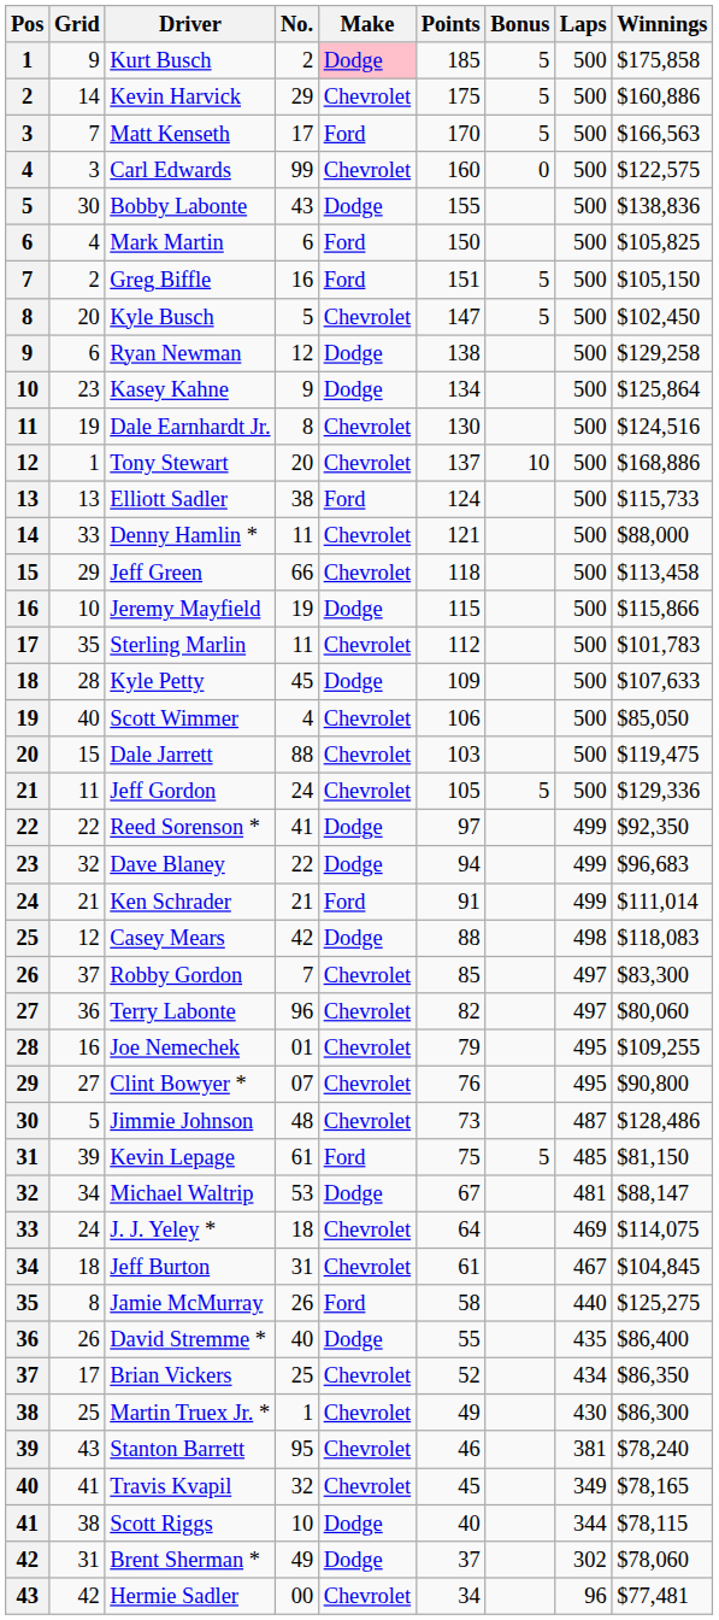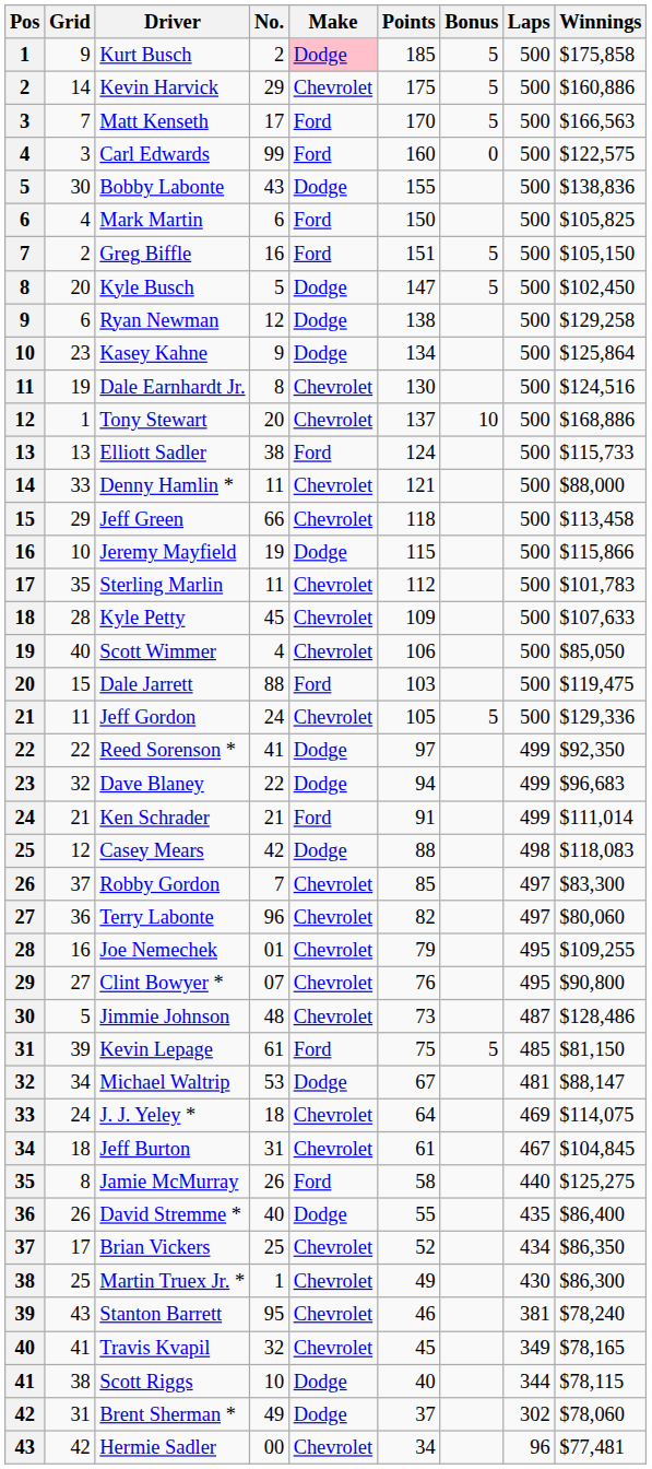 <table class="sortable wikitable" style="font-size:95%">
 <tr>
 <th>Pos</th>
 <th>Grid</th>
 <th>Driver</th>
 <th>No.</th>
 <th>Make</th>
 <th>Points</th>
 <th>Bonus</th>
 <th>Laps</th>
 <th>Winnings</th>
 </tr>
 <tr>
 <th>1</th>
 <td align="right">9</td>
 <td><a href='#'>Kurt Busch</a></td>
 <td align="right">2</td>
 <td style="background: pink;"><a href='#'>Dodge</a></td>
 <td align="right">185</td>
 <td align="right">5</td>
 <td align="right">500</td>
 <td>$175,858</td>
 </tr>
 <tr>
 <th>2</th>
 <td align="right">14</td>
 <td><a href='#'>Kevin Harvick</a></td>
 <td align="right">29</td>
 <td><a href='#'>Chevrolet</a></td>
 <td align="right">175</td>
 <td align="right">5</td>
 <td align="right">500</td>
 <td>$160,886</td>
 </tr>
 <tr>
 <th>3</th>
 <td align="right">7</td>
 <td><a href='#'>Matt Kenseth</a></td>
 <td align="right">17</td>
 <td><a href='#'>Ford</a></td>
 <td align="right">170</td>
 <td align="right">5</td>
 <td align="right">500</td>
 <td>$166,563</td>
 </tr>
 <tr>
 <th>4</th>
 <td align="right">3</td>
 <td><a href='#'>Carl Edwards</a></td>
 <td align="right">99</td>
-<td><a href='#'>Chevrolet</a></td>
+<td><a href='#'>Ford</a></td>
 <td align="right">160</td>
 <td align="right">0</td>
 <td align="right">500</td>
 <td>$122,575</td>
 </tr>
 <tr>
 <th>5</th>
 <td align="right">30</td>
 <td><a href='#'>Bobby Labonte</a></td>
 <td align="right">43</td>
 <td><a href='#'>Dodge</a></td>
 <td align="right">155</td>
 <td></td>
 <td align="right">500</td>
 <td>$138,836</td>
 </tr>
 <tr>
 <th>6</th>
 <td align="right">4</td>
 <td><a href='#'>Mark Martin</a></td>
 <td align="right">6</td>
 <td><a href='#'>Ford</a></td>
 <td align="right">150</td>
 <td></td>
 <td align="right">500</td>
 <td>$105,825</td>
 </tr>
 <tr>
 <th>7</th>
 <td align="right">2</td>
 <td><a href='#'>Greg Biffle</a></td>
 <td align="right">16</td>
 <td><a href='#'>Ford</a></td>
 <td align="right">151</td>
 <td align="right">5</td>
 <td align="right">500</td>
 <td>$105,150</td>
 </tr>
 <tr>
 <th>8</th>
 <td align="right">20</td>
 <td><a href='#'>Kyle Busch</a></td>
 <td align="right">5</td>
-<td><a href='#'>Chevrolet</a></td>
+<td><a href='#'>Dodge</a></td>
 <td align="right">147</td>
 <td align="right">5</td>
 <td align="right">500</td>
 <td>$102,450</td>
 </tr>
 <tr>
 <th>9</th>
 <td align="right">6</td>
 <td><a href='#'>Ryan Newman</a></td>
 <td align="right">12</td>
 <td><a href='#'>Dodge</a></td>
 <td align="right">138</td>
 <td></td>
 <td align="right">500</td>
 <td>$129,258</td>
 </tr>
 <tr>
 <th>10</th>
 <td align="right">23</td>
 <td><a href='#'>Kasey Kahne</a></td>
 <td align="right">9</td>
 <td><a href='#'>Dodge</a></td>
 <td align="right">134</td>
 <td></td>
 <td align="right">500</td>
 <td>$125,864</td>
 </tr>
 <tr>
 <th>11</th>
 <td align="right">19</td>
 <td><a href='#'>Dale Earnhardt Jr.</a></td>
 <td align="right">8</td>
 <td><a href='#'>Chevrolet</a></td>
 <td align="right">130</td>
 <td></td>
 <td align="right">500</td>
 <td>$124,516</td>
 </tr>
 <tr>
 <th>12</th>
 <td align="right">1</td>
 <td><a href='#'>Tony Stewart</a></td>
 <td align="right">20</td>
 <td><a href='#'>Chevrolet</a></td>
 <td align="right">137</td>
 <td align="right">10</td>
 <td align="right">500</td>
 <td>$168,886</td>
 </tr>
 <tr>
 <th>13</th>
 <td align="right">13</td>
 <td><a href='#'>Elliott Sadler</a></td>
 <td align="right">38</td>
 <td><a href='#'>Ford</a></td>
 <td align="right">124</td>
 <td></td>
 <td align="right">500</td>
 <td>$115,733</td>
 </tr>
 <tr>
 <th>14</th>
 <td align="right">33</td>
 <td><a href='#'>Denny Hamlin</a> *</td>
 <td align="right">11</td>
 <td><a href='#'>Chevrolet</a></td>
 <td align="right">121</td>
 <td></td>
 <td align="right">500</td>
 <td>$88,000</td>
 </tr>
 <tr>
 <th>15</th>
 <td align="right">29</td>
 <td><a href='#'>Jeff Green</a></td>
 <td align="right">66</td>
 <td><a href='#'>Chevrolet</a></td>
 <td align="right">118</td>
 <td></td>
 <td align="right">500</td>
 <td>$113,458</td>
 </tr>
 <tr>
 <th>16</th>
 <td align="right">10</td>
 <td><a href='#'>Jeremy Mayfield</a></td>
 <td align="right">19</td>
 <td><a href='#'>Dodge</a></td>
 <td align="right">115</td>
 <td></td>
 <td align="right">500</td>
 <td>$115,866</td>
 </tr>
 <tr>
 <th>17</th>
 <td align="right">35</td>
 <td><a href='#'>Sterling Marlin</a></td>
 <td align="right">11</td>
 <td><a href='#'>Chevrolet</a></td>
 <td align="right">112</td>
 <td></td>
 <td align="right">500</td>
 <td>$101,783</td>
 </tr>
 <tr>
 <th>18</th>
 <td align="right">28</td>
 <td><a href='#'>Kyle Petty</a></td>
 <td align="right">45</td>
-<td><a href='#'>Dodge</a></td>
+<td><a href='#'>Chevrolet</a></td>
 <td align="right">109</td>
 <td></td>
 <td align="right">500</td>
 <td>$107,633</td>
 </tr>
 <tr>
 <th>19</th>
 <td align="right">40</td>
 <td><a href='#'>Scott Wimmer</a></td>
 <td align="right">4</td>
 <td><a href='#'>Chevrolet</a></td>
 <td align="right">106</td>
 <td></td>
 <td align="right">500</td>
 <td>$85,050</td>
 </tr>
 <tr>
 <th>20</th>
 <td align="right">15</td>
 <td><a href='#'>Dale Jarrett</a></td>
 <td align="right">88</td>
-<td><a href='#'>Chevrolet</a></td>
+<td><a href='#'>Ford</a></td>
 <td align="right">103</td>
 <td></td>
 <td align="right">500</td>
 <td>$119,475</td>
 </tr>
 <tr>
 <th>21</th>
 <td align="right">11</td>
 <td><a href='#'>Jeff Gordon</a></td>
 <td align="right">24</td>
 <td><a href='#'>Chevrolet</a></td>
 <td align="right">105</td>
 <td align="right">5</td>
 <td align="right">500</td>
 <td>$129,336</td>
 </tr>
 <tr>
 <th>22</th>
 <td align="right">22</td>
 <td><a href='#'>Reed Sorenson</a> *</td>
 <td align="right">41</td>
 <td><a href='#'>Dodge</a></td>
 <td align="right">97</td>
 <td></td>
 <td align="right">499</td>
 <td>$92,350</td>
 </tr>
 <tr>
 <th>23</th>
 <td align="right">32</td>
 <td><a href='#'>Dave Blaney</a></td>
 <td align="right">22</td>
 <td><a href='#'>Dodge</a></td>
 <td align="right">94</td>
 <td></td>
 <td align="right">499</td>
 <td>$96,683</td>
 </tr>
 <tr>
 <th>24</th>
 <td align="right">21</td>
 <td><a href='#'>Ken Schrader</a></td>
 <td align="right">21</td>
 <td><a href='#'>Ford</a></td>
 <td align="right">91</td>
 <td></td>
 <td align="right">499</td>
 <td>$111,014</td>
 </tr>
 <tr>
 <th>25</th>
 <td align="right">12</td>
 <td><a href='#'>Casey Mears</a></td>
 <td align="right">42</td>
 <td><a href='#'>Dodge</a></td>
 <td align="right">88</td>
 <td></td>
 <td align="right">498</td>
 <td>$118,083</td>
 </tr>
 <tr>
 <th>26</th>
 <td align="right">37</td>
 <td><a href='#'>Robby Gordon</a></td>
 <td align="right">7</td>
 <td><a href='#'>Chevrolet</a></td>
 <td align="right">85</td>
 <td></td>
 <td align="right">497</td>
 <td>$83,300</td>
 </tr>
 <tr>
 <th>27</th>
 <td align="right">36</td>
 <td><a href='#'>Terry Labonte</a></td>
 <td align="right">96</td>
 <td><a href='#'>Chevrolet</a></td>
 <td align="right">82</td>
 <td></td>
 <td align="right">497</td>
 <td>$80,060</td>
 </tr>
 <tr>
 <th>28</th>
 <td align="right">16</td>
 <td><a href='#'>Joe Nemechek</a></td>
 <td align="right">01</td>
 <td><a href='#'>Chevrolet</a></td>
 <td align="right">79</td>
 <td></td>
 <td align="right">495</td>
 <td>$109,255</td>
 </tr>
 <tr>
 <th>29</th>
 <td align="right">27</td>
 <td><a href='#'>Clint Bowyer</a> *</td>
 <td align="right">07</td>
 <td><a href='#'>Chevrolet</a></td>
 <td align="right">76</td>
 <td></td>
 <td align="right">495</td>
 <td>$90,800</td>
 </tr>
 <tr>
 <th>30</th>
 <td align="right">5</td>
 <td><a href='#'>Jimmie Johnson</a></td>
 <td align="right">48</td>
 <td><a href='#'>Chevrolet</a></td>
 <td align="right">73</td>
 <td></td>
 <td align="right">487</td>
 <td>$128,486</td>
 </tr>
 <tr>
 <th>31</th>
 <td align="right">39</td>
 <td><a href='#'>Kevin Lepage</a></td>
 <td align="right">61</td>
 <td><a href='#'>Ford</a></td>
 <td align="right">75</td>
 <td align="right">5</td>
 <td align="right">485</td>
 <td>$81,150</td>
 </tr>
 <tr>
 <th>32</th>
 <td align="right">34</td>
 <td><a href='#'>Michael Waltrip</a></td>
 <td align="right">53</td>
 <td><a href='#'>Dodge</a></td>
 <td align="right">67</td>
 <td></td>
 <td align="right">481</td>
 <td>$88,147</td>
 </tr>
 <tr>
 <th>33</th>
 <td align="right">24</td>
 <td><a href='#'>J. J. Yeley</a> *</td>
 <td align="right">18</td>
 <td><a href='#'>Chevrolet</a></td>
 <td align="right">64</td>
 <td></td>
 <td align="right">469</td>
 <td>$114,075</td>
 </tr>
 <tr>
 <th>34</th>
 <td align="right">18</td>
 <td><a href='#'>Jeff Burton</a></td>
 <td align="right">31</td>
 <td><a href='#'>Chevrolet</a></td>
 <td align="right">61</td>
 <td></td>
 <td align="right">467</td>
 <td>$104,845</td>
 </tr>
 <tr>
 <th>35</th>
 <td align="right">8</td>
 <td><a href='#'>Jamie McMurray</a></td>
 <td align="right">26</td>
 <td><a href='#'>Ford</a></td>
 <td align="right">58</td>
 <td></td>
 <td align="right">440</td>
 <td>$125,275</td>
 </tr>
 <tr>
 <th>36</th>
 <td align="right">26</td>
 <td><a href='#'>David Stremme</a> *</td>
 <td align="right">40</td>
 <td><a href='#'>Dodge</a></td>
 <td align="right">55</td>
 <td></td>
 <td align="right">435</td>
 <td>$86,400</td>
 </tr>
 <tr>
 <th>37</th>
 <td align="right">17</td>
 <td><a href='#'>Brian Vickers</a></td>
 <td align="right">25</td>
 <td><a href='#'>Chevrolet</a></td>
 <td align="right">52</td>
 <td></td>
 <td align="right">434</td>
 <td>$86,350</td>
 </tr>
 <tr>
 <th>38</th>
 <td align="right">25</td>
 <td><a href='#'>Martin Truex Jr.</a> *</td>
 <td align="right">1</td>
 <td><a href='#'>Chevrolet</a></td>
 <td align="right">49</td>
 <td></td>
 <td align="right">430</td>
 <td>$86,300</td>
 </tr>
 <tr>
 <th>39</th>
 <td align="right">43</td>
 <td><a href='#'>Stanton Barrett</a></td>
 <td align="right">95</td>
 <td><a href='#'>Chevrolet</a></td>
 <td align="right">46</td>
 <td></td>
 <td align="right">381</td>
 <td>$78,240</td>
 </tr>
 <tr>
 <th>40</th>
 <td align="right">41</td>
 <td><a href='#'>Travis Kvapil</a></td>
 <td align="right">32</td>
 <td><a href='#'>Chevrolet</a></td>
 <td align="right">45</td>
 <td></td>
 <td align="right">349</td>
 <td>$78,165</td>
 </tr>
 <tr>
 <th>41</th>
 <td align="right">38</td>
 <td><a href='#'>Scott Riggs</a></td>
 <td align="right">10</td>
 <td><a href='#'>Dodge</a></td>
 <td align="right">40</td>
 <td></td>
 <td align="right">344</td>
 <td>$78,115</td>
 </tr>
 <tr>
 <th>42</th>
 <td align="right">31</td>
 <td><a href='#'>Brent Sherman</a> *</td>
 <td align="right">49</td>
 <td><a href='#'>Dodge</a></td>
 <td align="right">37</td>
 <td></td>
 <td align="right">302</td>
 <td>$78,060</td>
 </tr>
 <tr>
 <th>43</th>
 <td align="right">42</td>
 <td><a href='#'>Hermie Sadler</a></td>
 <td align="right">00</td>
 <td><a href='#'>Chevrolet</a></td>
 <td align="right">34</td>
 <td></td>
 <td align="right">96</td>
 <td>$77,481</td>
 </tr>
 </table>
